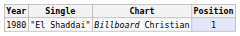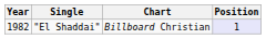 <table class="wikitable">
 <tr>
 <th align="left">Year</th>
 <th align="left">Single</th>
 <th align="left">Chart</th>
 <th align="left">Position</th>
 </tr>
 <tr>
-<td align="left">1980</td>
+<td align="left">1982</td>
 <td align="left">"El Shaddai"</td>
 <td align="left"><em>Billboard</em> Christian</td>
 <td align="center" style="background: lavender;">1</td>
 </tr>
 </table>
